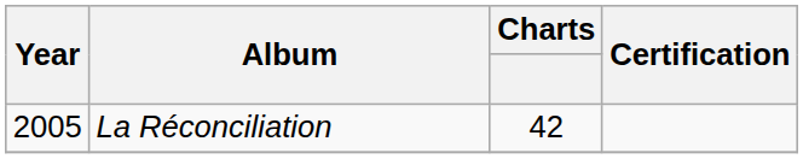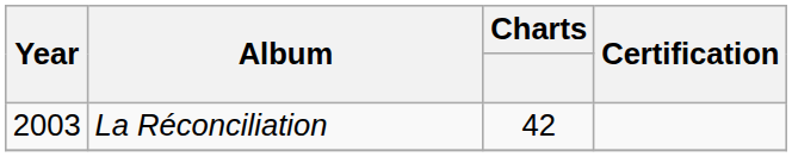 <table class="wikitable">
 <tr>
 <th align="center" rowspan="2" width="10">Year</th>
 <th align="center" rowspan="2" width="200">Album</th>
 <th align="center" colspan="1">Charts</th>
 <th align="center" rowspan="2" width="50">Certification</th>
 </tr>
 <tr>
 <th width="20"><br></th>
 </tr>
 <tr>
-<td align="center">2005</td>
+<td align="center">2003</td>
 <td><em>La Réconciliation</em> <br></td>
 <td align="center">42</td>
 <td align="center"></td>
 </tr>
 <tr>
 </tr>
 </table>
